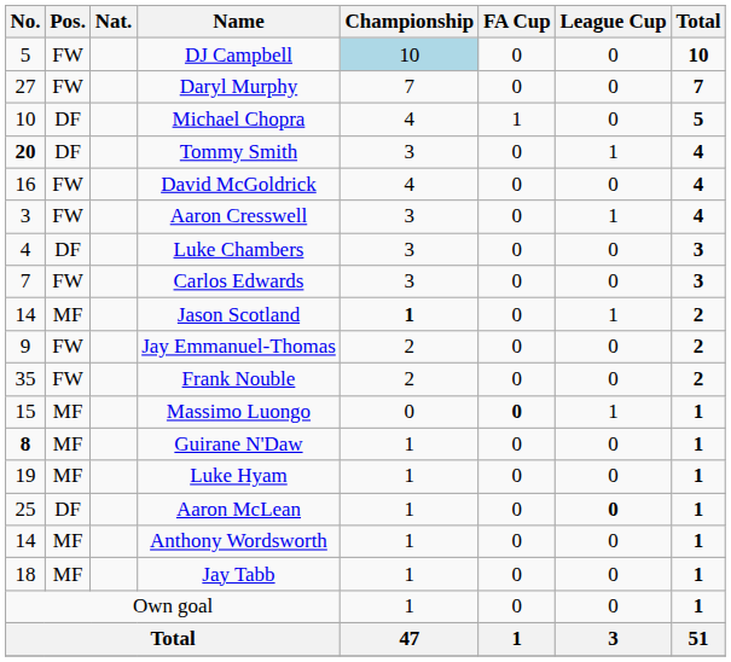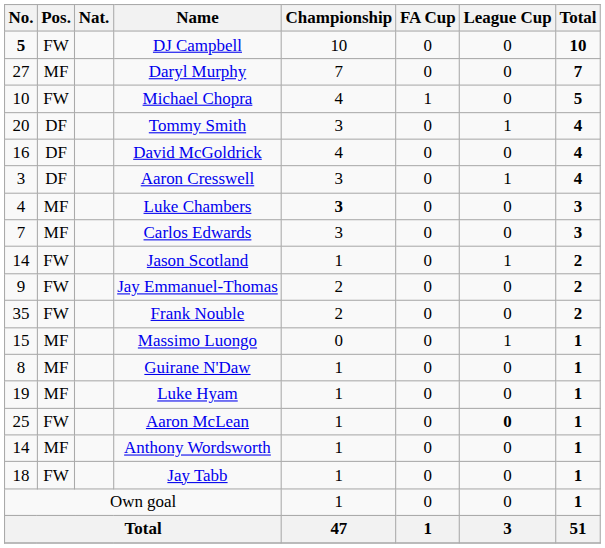 <table class="wikitable" style="text-align: center">
 <tr>
 <th>No.</th>
 <th>Pos.</th>
 <th>Nat.</th>
 <th>Name</th>
 <th>Championship</th>
 <th>FA Cup</th>
 <th>League Cup</th>
 <th>Total</th>
 </tr>
 <tr>
-<td>5</td>
+<td><strong>5</strong></td>
 <td>FW</td>
 <td></td>
 <td><a href='#'>DJ Campbell</a></td>
-<td style="background: lightblue;">10</td>
+<td>10</td>
 <td>0</td>
 <td>0</td>
 <td><strong>10</strong></td>
 </tr>
 <tr>
 <td>27</td>
-<td>FW</td>
+<td>MF</td>
 <td></td>
 <td><a href='#'>Daryl Murphy</a></td>
 <td>7</td>
 <td>0</td>
 <td>0</td>
 <td><strong>7</strong></td>
 </tr>
 <tr>
 <td>10</td>
-<td>DF</td>
+<td>FW</td>
 <td></td>
 <td><a href='#'>Michael Chopra</a></td>
 <td>4</td>
 <td>1</td>
 <td>0</td>
 <td><strong>5</strong></td>
 </tr>
 <tr>
-<td><strong>20</strong></td>
+<td>20</td>
 <td>DF</td>
 <td></td>
 <td><a href='#'>Tommy Smith</a></td>
 <td>3</td>
 <td>0</td>
 <td>1</td>
 <td><strong>4</strong></td>
 </tr>
 <tr>
 <td>16</td>
-<td>FW</td>
+<td>DF</td>
 <td></td>
 <td><a href='#'>David McGoldrick</a></td>
 <td>4</td>
 <td>0</td>
 <td>0</td>
 <td><strong>4</strong></td>
 </tr>
 <tr>
 <td>3</td>
-<td>FW</td>
+<td>DF</td>
 <td></td>
 <td><a href='#'>Aaron Cresswell</a></td>
 <td>3</td>
 <td>0</td>
 <td>1</td>
 <td><strong>4</strong></td>
 </tr>
 <tr>
 <td>4</td>
-<td>DF</td>
+<td>MF</td>
 <td></td>
 <td><a href='#'>Luke Chambers</a></td>
-<td>3</td>
+<td><strong>3</strong></td>
 <td>0</td>
 <td>0</td>
 <td><strong>3</strong></td>
 </tr>
 <tr>
 <td>7</td>
-<td>FW</td>
+<td>MF</td>
 <td></td>
 <td><a href='#'>Carlos Edwards</a></td>
 <td>3</td>
 <td>0</td>
 <td>0</td>
 <td><strong>3</strong></td>
 </tr>
 <tr>
 <td>14</td>
-<td>MF</td>
+<td>FW</td>
 <td></td>
 <td><a href='#'>Jason Scotland</a></td>
-<td><strong>1</strong></td>
+<td>1</td>
 <td>0</td>
 <td>1</td>
 <td><strong>2</strong></td>
 </tr>
 <tr>
 <td>9</td>
 <td>FW</td>
 <td></td>
 <td><a href='#'>Jay Emmanuel-Thomas</a></td>
 <td>2</td>
 <td>0</td>
 <td>0</td>
 <td><strong>2</strong></td>
 </tr>
 <tr>
 <td>35</td>
 <td>FW</td>
 <td></td>
 <td><a href='#'>Frank Nouble</a></td>
 <td>2</td>
 <td>0</td>
 <td>0</td>
 <td><strong>2</strong></td>
 </tr>
 <tr>
 <td>15</td>
 <td>MF</td>
 <td></td>
 <td><a href='#'>Massimo Luongo</a></td>
 <td>0</td>
-<td><strong>0</strong></td>
+<td>0</td>
 <td>1</td>
 <td><strong>1</strong></td>
 </tr>
 <tr>
-<td><strong>8</strong></td>
+<td>8</td>
 <td>MF</td>
 <td></td>
 <td><a href='#'>Guirane N'Daw</a></td>
 <td>1</td>
 <td>0</td>
 <td>0</td>
 <td><strong>1</strong></td>
 </tr>
 <tr>
 <td>19</td>
 <td>MF</td>
 <td></td>
 <td><a href='#'>Luke Hyam</a></td>
 <td>1</td>
 <td>0</td>
 <td>0</td>
 <td><strong>1</strong></td>
 </tr>
 <tr>
 <td>25</td>
-<td>DF</td>
+<td>FW</td>
 <td></td>
 <td><a href='#'>Aaron McLean</a></td>
 <td>1</td>
 <td>0</td>
 <td><strong>0</strong></td>
 <td><strong>1</strong></td>
 </tr>
 <tr>
 <td>14</td>
 <td>MF</td>
 <td></td>
 <td><a href='#'>Anthony Wordsworth</a></td>
 <td>1</td>
 <td>0</td>
 <td>0</td>
 <td><strong>1</strong></td>
 </tr>
 <tr>
 <td>18</td>
-<td>MF</td>
+<td>FW</td>
 <td></td>
 <td><a href='#'>Jay Tabb</a></td>
 <td>1</td>
 <td>0</td>
 <td>0</td>
 <td><strong>1</strong></td>
 </tr>
 <tr>
 <td colspan="4">Own goal</td>
 <td>1</td>
 <td>0</td>
 <td>0</td>
 <td><strong>1</strong></td>
 </tr>
 <tr>
 <th colspan="4">Total</th>
 <th>47</th>
 <th>1</th>
 <th>3</th>
 <th>51</th>
 </tr>
 <tr>
 </tr>
 </table>
